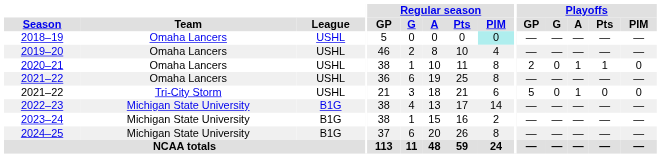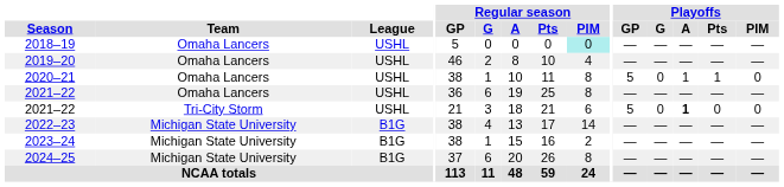 <table border="0" cellpadding="1" cellspacing="0" style="text-align:center; width:60em">
 <tr bgcolor="#e0e0e0">
 <th colspan="3" bgcolor="#ffffff"></th>
 <th rowspan="100" bgcolor="#ffffff"></th>
 <th colspan="5"><a href='#'>Regular season</a></th>
 <th rowspan="100" bgcolor="#ffffff"></th>
 <th colspan="5"><a href='#'>Playoffs</a></th>
 </tr>
 <tr bgcolor="#e0e0e0">
 <th><a href='#'>Season</a></th>
 <th>Team</th>
 <th>League</th>
 <th>GP</th>
 <th><a href='#'>G</a></th>
 <th><a href='#'>A</a></th>
 <th><a href='#'>Pts</a></th>
 <th><a href='#'>PIM</a></th>
 <th>GP</th>
 <th>G</th>
 <th>A</th>
 <th>Pts</th>
 <th>PIM</th>
 </tr>
 <tr>
 <td><a href='#'>2018–19</a></td>
 <td><a href='#'>Omaha Lancers</a></td>
 <td><a href='#'>USHL</a></td>
 <td>5</td>
 <td>0</td>
 <td>0</td>
 <td>0</td>
 <td style="background: paleturquoise;">0</td>
 <td>—</td>
 <td>—</td>
 <td>—</td>
 <td>—</td>
 <td>—</td>
 </tr>
 <tr bgcolor="#f0f0f0">
 <td><a href='#'>2019–20</a></td>
 <td>Omaha Lancers</td>
 <td>USHL</td>
 <td>46</td>
 <td>2</td>
 <td>8</td>
 <td>10</td>
 <td>4</td>
 <td>—</td>
 <td>—</td>
 <td>—</td>
 <td>—</td>
 <td>—</td>
 </tr>
 <tr>
 <td><a href='#'>2020–21</a></td>
 <td>Omaha Lancers</td>
 <td>USHL</td>
 <td>38</td>
 <td>1</td>
 <td>10</td>
 <td>11</td>
 <td>8</td>
-<td>2</td>
+<td>5</td>
 <td>0</td>
 <td>1</td>
 <td>1</td>
 <td>0</td>
 </tr>
 <tr bgcolor="#f0f0f0">
 <td><a href='#'>2021–22</a></td>
 <td>Omaha Lancers</td>
 <td>USHL</td>
 <td>36</td>
 <td>6</td>
 <td>19</td>
 <td>25</td>
 <td>8</td>
 <td>—</td>
 <td>—</td>
 <td>—</td>
 <td>—</td>
 <td>—</td>
 </tr>
 <tr>
 <td>2021–22</td>
 <td><a href='#'>Tri-City Storm</a></td>
 <td>USHL</td>
 <td>21</td>
 <td>3</td>
 <td>18</td>
 <td>21</td>
 <td>6</td>
 <td>5</td>
 <td>0</td>
-<td>1</td>
+<td><strong>1</strong></td>
 <td>0</td>
 <td>0</td>
 </tr>
 <tr bgcolor="#f0f0f0">
 <td><a href='#'>2022–23</a></td>
 <td><a href='#'>Michigan State University</a></td>
 <td><a href='#'>B1G</a></td>
 <td>38</td>
 <td>4</td>
 <td>13</td>
 <td>17</td>
 <td>14</td>
 <td>—</td>
 <td>—</td>
 <td>—</td>
 <td>—</td>
 <td>—</td>
 </tr>
 <tr>
 <td><a href='#'>2023–24</a></td>
 <td>Michigan State University</td>
 <td>B1G</td>
 <td>38</td>
 <td>1</td>
 <td>15</td>
 <td>16</td>
 <td>2</td>
 <td>—</td>
 <td>—</td>
 <td>—</td>
 <td>—</td>
 <td>—</td>
 </tr>
 <tr bgcolor="#f0f0f0">
 <td><a href='#'>2024–25</a></td>
 <td>Michigan State University</td>
 <td>B1G</td>
 <td>37</td>
 <td>6</td>
 <td>20</td>
 <td>26</td>
 <td>8</td>
 <td>—</td>
 <td>—</td>
 <td>—</td>
 <td>—</td>
 <td>—</td>
 </tr>
 <tr bgcolor="#e0e0e0">
 <th colspan="3">NCAA totals</th>
 <th>113</th>
 <th>11</th>
 <th>48</th>
 <th>59</th>
 <th>24</th>
 <th>—</th>
 <th>—</th>
 <th>—</th>
 <th>—</th>
 <th>—</th>
 </tr>
 </table>
